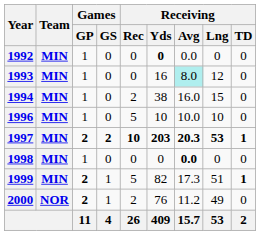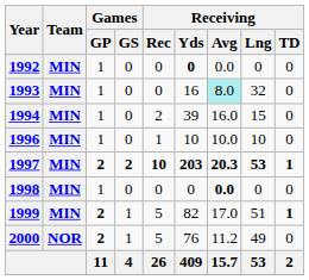 <table class="wikitable" style="text-align:center">
 <tr>
 <th rowspan="2">Year</th>
 <th rowspan="2">Team</th>
 <th colspan="2">Games</th>
 <th colspan="5">Receiving</th>
 </tr>
 <tr>
 <th>GP</th>
 <th>GS</th>
 <th>Rec</th>
 <th>Yds</th>
 <th>Avg</th>
 <th>Lng</th>
 <th>TD</th>
 </tr>
 <tr>
 <th><a href='#'>1992</a></th>
 <th><a href='#'>MIN</a></th>
 <td>1</td>
 <td>0</td>
 <td>0</td>
 <td><strong>0</strong></td>
 <td>0.0</td>
 <td>0</td>
 <td>0</td>
 </tr>
 <tr>
 <th><a href='#'>1993</a></th>
 <th><a href='#'>MIN</a></th>
 <td>1</td>
 <td>0</td>
 <td>0</td>
 <td>16</td>
 <td style="background: paleturquoise;">8.0</td>
-<td>12</td>
+<td>32</td>
 <td>0</td>
 </tr>
 <tr>
 <th><a href='#'>1994</a></th>
 <th><a href='#'>MIN</a></th>
 <td>1</td>
 <td>0</td>
 <td>2</td>
-<td>38</td>
+<td>39</td>
 <td>16.0</td>
 <td>15</td>
 <td>0</td>
 </tr>
 <tr>
 <th><a href='#'>1996</a></th>
 <th><a href='#'>MIN</a></th>
 <td>1</td>
 <td>0</td>
-<td>5</td>
+<td>1</td>
 <td>10</td>
 <td>10.0</td>
 <td>10</td>
 <td>0</td>
 </tr>
 <tr>
 <th><a href='#'>1997</a></th>
 <th><a href='#'>MIN</a></th>
 <td><strong>2</strong></td>
 <td><strong>2</strong></td>
 <td><strong>10</strong></td>
 <td><strong>203</strong></td>
 <td><strong>20.3</strong></td>
 <td><strong>53</strong></td>
 <td><strong>1</strong></td>
 </tr>
 <tr>
 <th><a href='#'>1998</a></th>
 <th><a href='#'>MIN</a></th>
 <td>1</td>
 <td>0</td>
 <td>0</td>
 <td>0</td>
 <td><strong>0.0</strong></td>
 <td>0</td>
 <td>0</td>
 </tr>
 <tr>
 <th><a href='#'>1999</a></th>
 <th><a href='#'>MIN</a></th>
 <td><strong>2</strong></td>
 <td>1</td>
 <td>5</td>
 <td>82</td>
-<td>17.3</td>
+<td>17.0</td>
 <td>51</td>
 <td><strong>1</strong></td>
 </tr>
 <tr>
 <th><a href='#'>2000</a></th>
 <th><a href='#'>NOR</a></th>
 <td><strong>2</strong></td>
 <td>1</td>
-<td>2</td>
+<td>5</td>
 <td>76</td>
 <td>11.2</td>
 <td>49</td>
 <td>0</td>
 </tr>
 <tr>
 <th colspan="2"></th>
 <th>11</th>
 <th>4</th>
 <th>26</th>
 <th>409</th>
 <th>15.7</th>
 <th>53</th>
 <th>2</th>
 </tr>
 </table>
